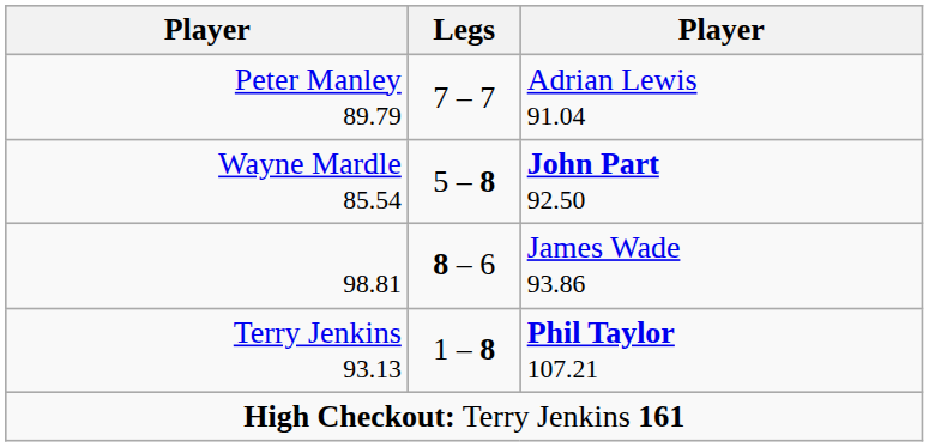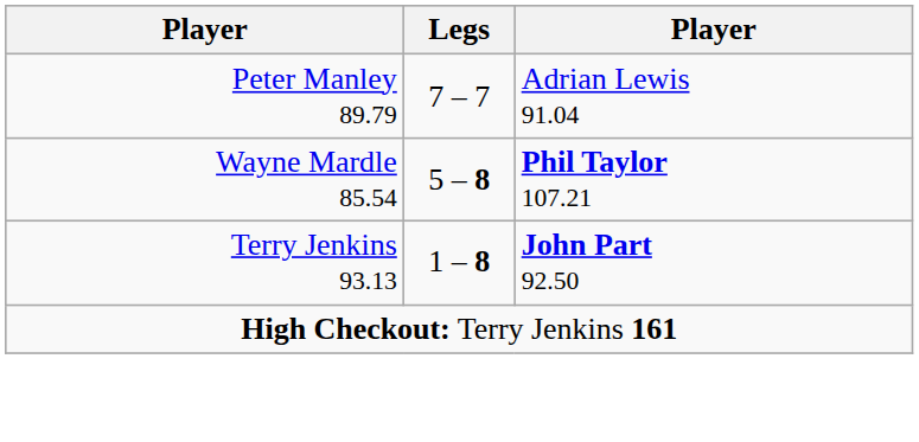 <table class=wikitable style="text-align:center">
 <tr>
 <th width=200>Player</th>
 <th width=50>Legs</th>
 <th width=200>Player</th>
 </tr>
 <tr align=left>
 <td align=right><a href='#'>Peter Manley</a>  <br> <small><span>89.79</span></small></td>
 <td align=center>7 – 7</td>
 <td> <a href='#'>Adrian Lewis</a> <br> <small><span>91.04</span></small></td>
 </tr>
 <tr align=left>
 <td align=right><a href='#'>Wayne Mardle</a>  <br> <small><span>85.54</span></small></td>
 <td align=center>5 – <strong>8</strong></td>
-<td> <strong><a href='#'>John Part</a></strong> <br> <small><span>92.50</span></small></td>
-</tr>
-<tr align=left>
-<td align=right> <br> <small><span>98.81</span></small></td>
-<td align=center><strong>8</strong> – 6</td>
-<td> <a href='#'>James Wade</a> <br> <small><span>93.86</span></small></td>
+<td> <strong><a href='#'>Phil Taylor</a></strong> <br> <small><span>107.21</span></small></td>
 </tr>
 <tr align=left>
 <td align=right><a href='#'>Terry Jenkins</a>  <br> <small><span>93.13</span></small></td>
 <td align=center>1 – <strong>8</strong></td>
-<td> <strong><a href='#'>Phil Taylor</a></strong> <br> <small><span>107.21</span></small></td>
+<td> <strong><a href='#'>John Part</a></strong> <br> <small><span>92.50</span></small></td>
 </tr>
 <tr align=center>
 <td colspan="3"><strong>High Checkout:</strong> Terry Jenkins <strong>161</strong></td>
 </tr>
 </table>
